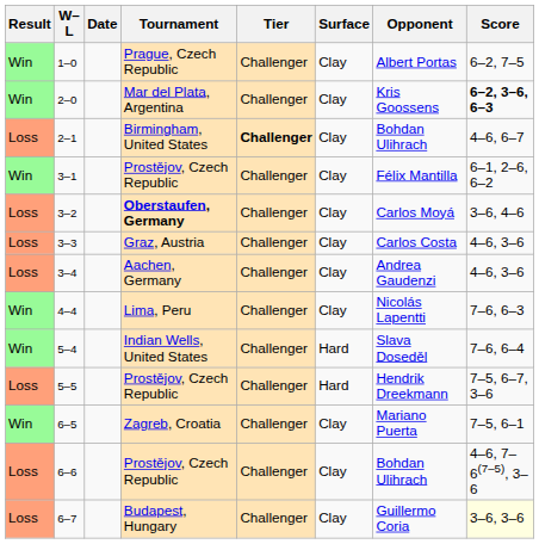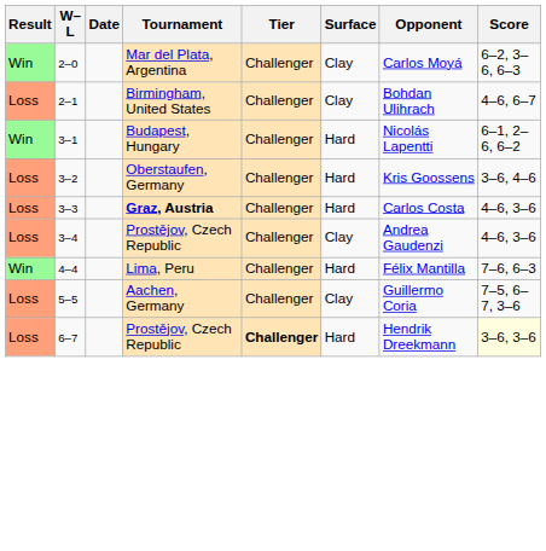 <table class="sortable wikitable">
 <tr>
 <th>Result</th>
 <th class="unsortable">W–L</th>
 <th>Date</th>
 <th>Tournament</th>
 <th>Tier</th>
 <th>Surface</th>
 <th>Opponent</th>
 <th class="unsortable">Score</th>
 </tr>
 <tr>
 <td style="background:#98fb98;">Win</td>
-<td><small>1–0</small></td>
-<td></td>
-<td style="background:moccasin;"><a href='#'>Prague</a>, Czech Republic</td>
-<td style="background:moccasin;">Challenger</td>
-<td>Clay</td>
-<td> <a href='#'>Albert Portas</a></td>
-<td>6–2, 7–5</td>
-</tr>
-<tr>
-<td style="background:#98fb98;">Win</td>
 <td><small>2–0</small></td>
 <td></td>
 <td style="background:moccasin;"><a href='#'>Mar del Plata</a>, Argentina</td>
 <td style="background:moccasin;">Challenger</td>
 <td>Clay</td>
-<td> <a href='#'>Kris Goossens</a></td>
-<td><strong>6–2, 3–6, 6–3</strong></td>
+<td> <a href='#'>Carlos Moyá</a></td>
+<td>6–2, 3–6, 6–3</td>
 </tr>
 <tr>
 <td style="background:#ffa07a;">Loss</td>
 <td><small>2–1</small></td>
 <td></td>
 <td style="background:moccasin;"><a href='#'>Birmingham</a>, United States</td>
-<td style="background:moccasin;"><strong>Challenger</strong></td>
+<td style="background:moccasin;">Challenger</td>
 <td>Clay</td>
 <td> <a href='#'>Bohdan Ulihrach</a></td>
 <td>4–6, 6–7</td>
 </tr>
 <tr>
 <td style="background:#98fb98;">Win</td>
 <td><small>3–1</small></td>
 <td></td>
-<td style="background:moccasin;"><a href='#'>Prostějov</a>, Czech Republic</td>
+<td style="background:moccasin;"><a href='#'>Budapest</a>, Hungary</td>
 <td style="background:moccasin;">Challenger</td>
-<td>Clay</td>
-<td> <a href='#'>Félix Mantilla</a></td>
+<td>Hard</td>
+<td> <a href='#'>Nicolás Lapentti</a></td>
 <td>6–1, 2–6, 6–2</td>
 </tr>
 <tr>
 <td style="background:#ffa07a;">Loss</td>
 <td><small>3–2</small></td>
 <td></td>
-<td style="background:moccasin;"><strong><a href='#'>Oberstaufen</a>, Germany</strong></td>
+<td style="background:moccasin;"><a href='#'>Oberstaufen</a>, Germany</td>
 <td style="background:moccasin;">Challenger</td>
-<td>Clay</td>
-<td> <a href='#'>Carlos Moyá</a></td>
+<td>Hard</td>
+<td> <a href='#'>Kris Goossens</a></td>
 <td>3–6, 4–6</td>
 </tr>
 <tr>
 <td style="background:#ffa07a;">Loss</td>
 <td><small>3–3</small></td>
 <td></td>
-<td style="background:moccasin;"><a href='#'>Graz</a>, Austria</td>
+<td style="background:moccasin;"><strong><a href='#'>Graz</a>, Austria</strong></td>
 <td style="background:moccasin;">Challenger</td>
-<td>Clay</td>
+<td>Hard</td>
 <td> <a href='#'>Carlos Costa</a></td>
 <td>4–6, 3–6</td>
 </tr>
 <tr>
 <td style="background:#ffa07a;">Loss</td>
 <td><small>3–4</small></td>
 <td></td>
-<td style="background:moccasin;"><a href='#'>Aachen</a>, Germany</td>
+<td style="background:moccasin;"><a href='#'>Prostějov</a>, Czech Republic</td>
 <td style="background:moccasin;">Challenger</td>
 <td>Clay</td>
 <td> <a href='#'>Andrea Gaudenzi</a></td>
 <td>4–6, 3–6</td>
 </tr>
 <tr>
 <td style="background:#98fb98;">Win</td>
 <td><small>4–4</small></td>
 <td></td>
 <td style="background:moccasin;"><a href='#'>Lima</a>, Peru</td>
 <td style="background:moccasin;">Challenger</td>
-<td>Clay</td>
-<td> <a href='#'>Nicolás Lapentti</a></td>
+<td>Hard</td>
+<td> <a href='#'>Félix Mantilla</a></td>
 <td>7–6, 6–3</td>
-</tr>
-<tr>
-<td style="background:#98fb98;">Win</td>
-<td><small>5–4</small></td>
-<td></td>
-<td style="background:moccasin;"><a href='#'>Indian Wells</a>, United States</td>
-<td style="background:moccasin;">Challenger</td>
-<td>Hard</td>
-<td> <a href='#'>Slava Doseděl</a></td>
-<td>7–6, 6–4</td>
 </tr>
 <tr>
 <td style="background:#ffa07a;">Loss</td>
 <td><small>5–5</small></td>
 <td></td>
-<td style="background:moccasin;"><a href='#'>Prostějov</a>, Czech Republic</td>
-<td style="background:moccasin;">Challenger</td>
-<td>Hard</td>
-<td> <a href='#'>Hendrik Dreekmann</a></td>
-<td>7–5, 6–7, 3–6</td>
-</tr>
-<tr>
-<td style="background:#98fb98;">Win</td>
-<td><small>6–5</small></td>
-<td></td>
-<td style="background:moccasin;"><a href='#'>Zagreb</a>, Croatia</td>
+<td style="background:moccasin;"><a href='#'>Aachen</a>, Germany</td>
 <td style="background:moccasin;">Challenger</td>
 <td>Clay</td>
-<td> <a href='#'>Mariano Puerta</a></td>
-<td>7–5, 6–1</td>
-</tr>
-<tr>
-<td style="background:#ffa07a;">Loss</td>
-<td><small>6–6</small></td>
-<td></td>
-<td style="background:moccasin;"><a href='#'>Prostějov</a>, Czech Republic</td>
-<td style="background:moccasin;">Challenger</td>
-<td>Clay</td>
-<td> <a href='#'>Bohdan Ulihrach</a></td>
-<td>4–6, 7–6<sup>(7–5)</sup>, 3–6</td>
+<td> <a href='#'>Guillermo Coria</a></td>
+<td>7–5, 6–7, 3–6</td>
 </tr>
 <tr>
 <td style="background:#ffa07a;">Loss</td>
 <td><small>6–7</small></td>
 <td></td>
-<td style="background:moccasin;"><a href='#'>Budapest</a>, Hungary</td>
-<td style="background:moccasin;">Challenger</td>
-<td>Clay</td>
-<td> <a href='#'>Guillermo Coria</a></td>
+<td style="background:moccasin;"><a href='#'>Prostějov</a>, Czech Republic</td>
+<td style="background:moccasin;"><strong>Challenger</strong></td>
+<td>Hard</td>
+<td> <a href='#'>Hendrik Dreekmann</a></td>
 <td style="background: lightyellow;">3–6, 3–6</td>
 </tr>
 </table>
